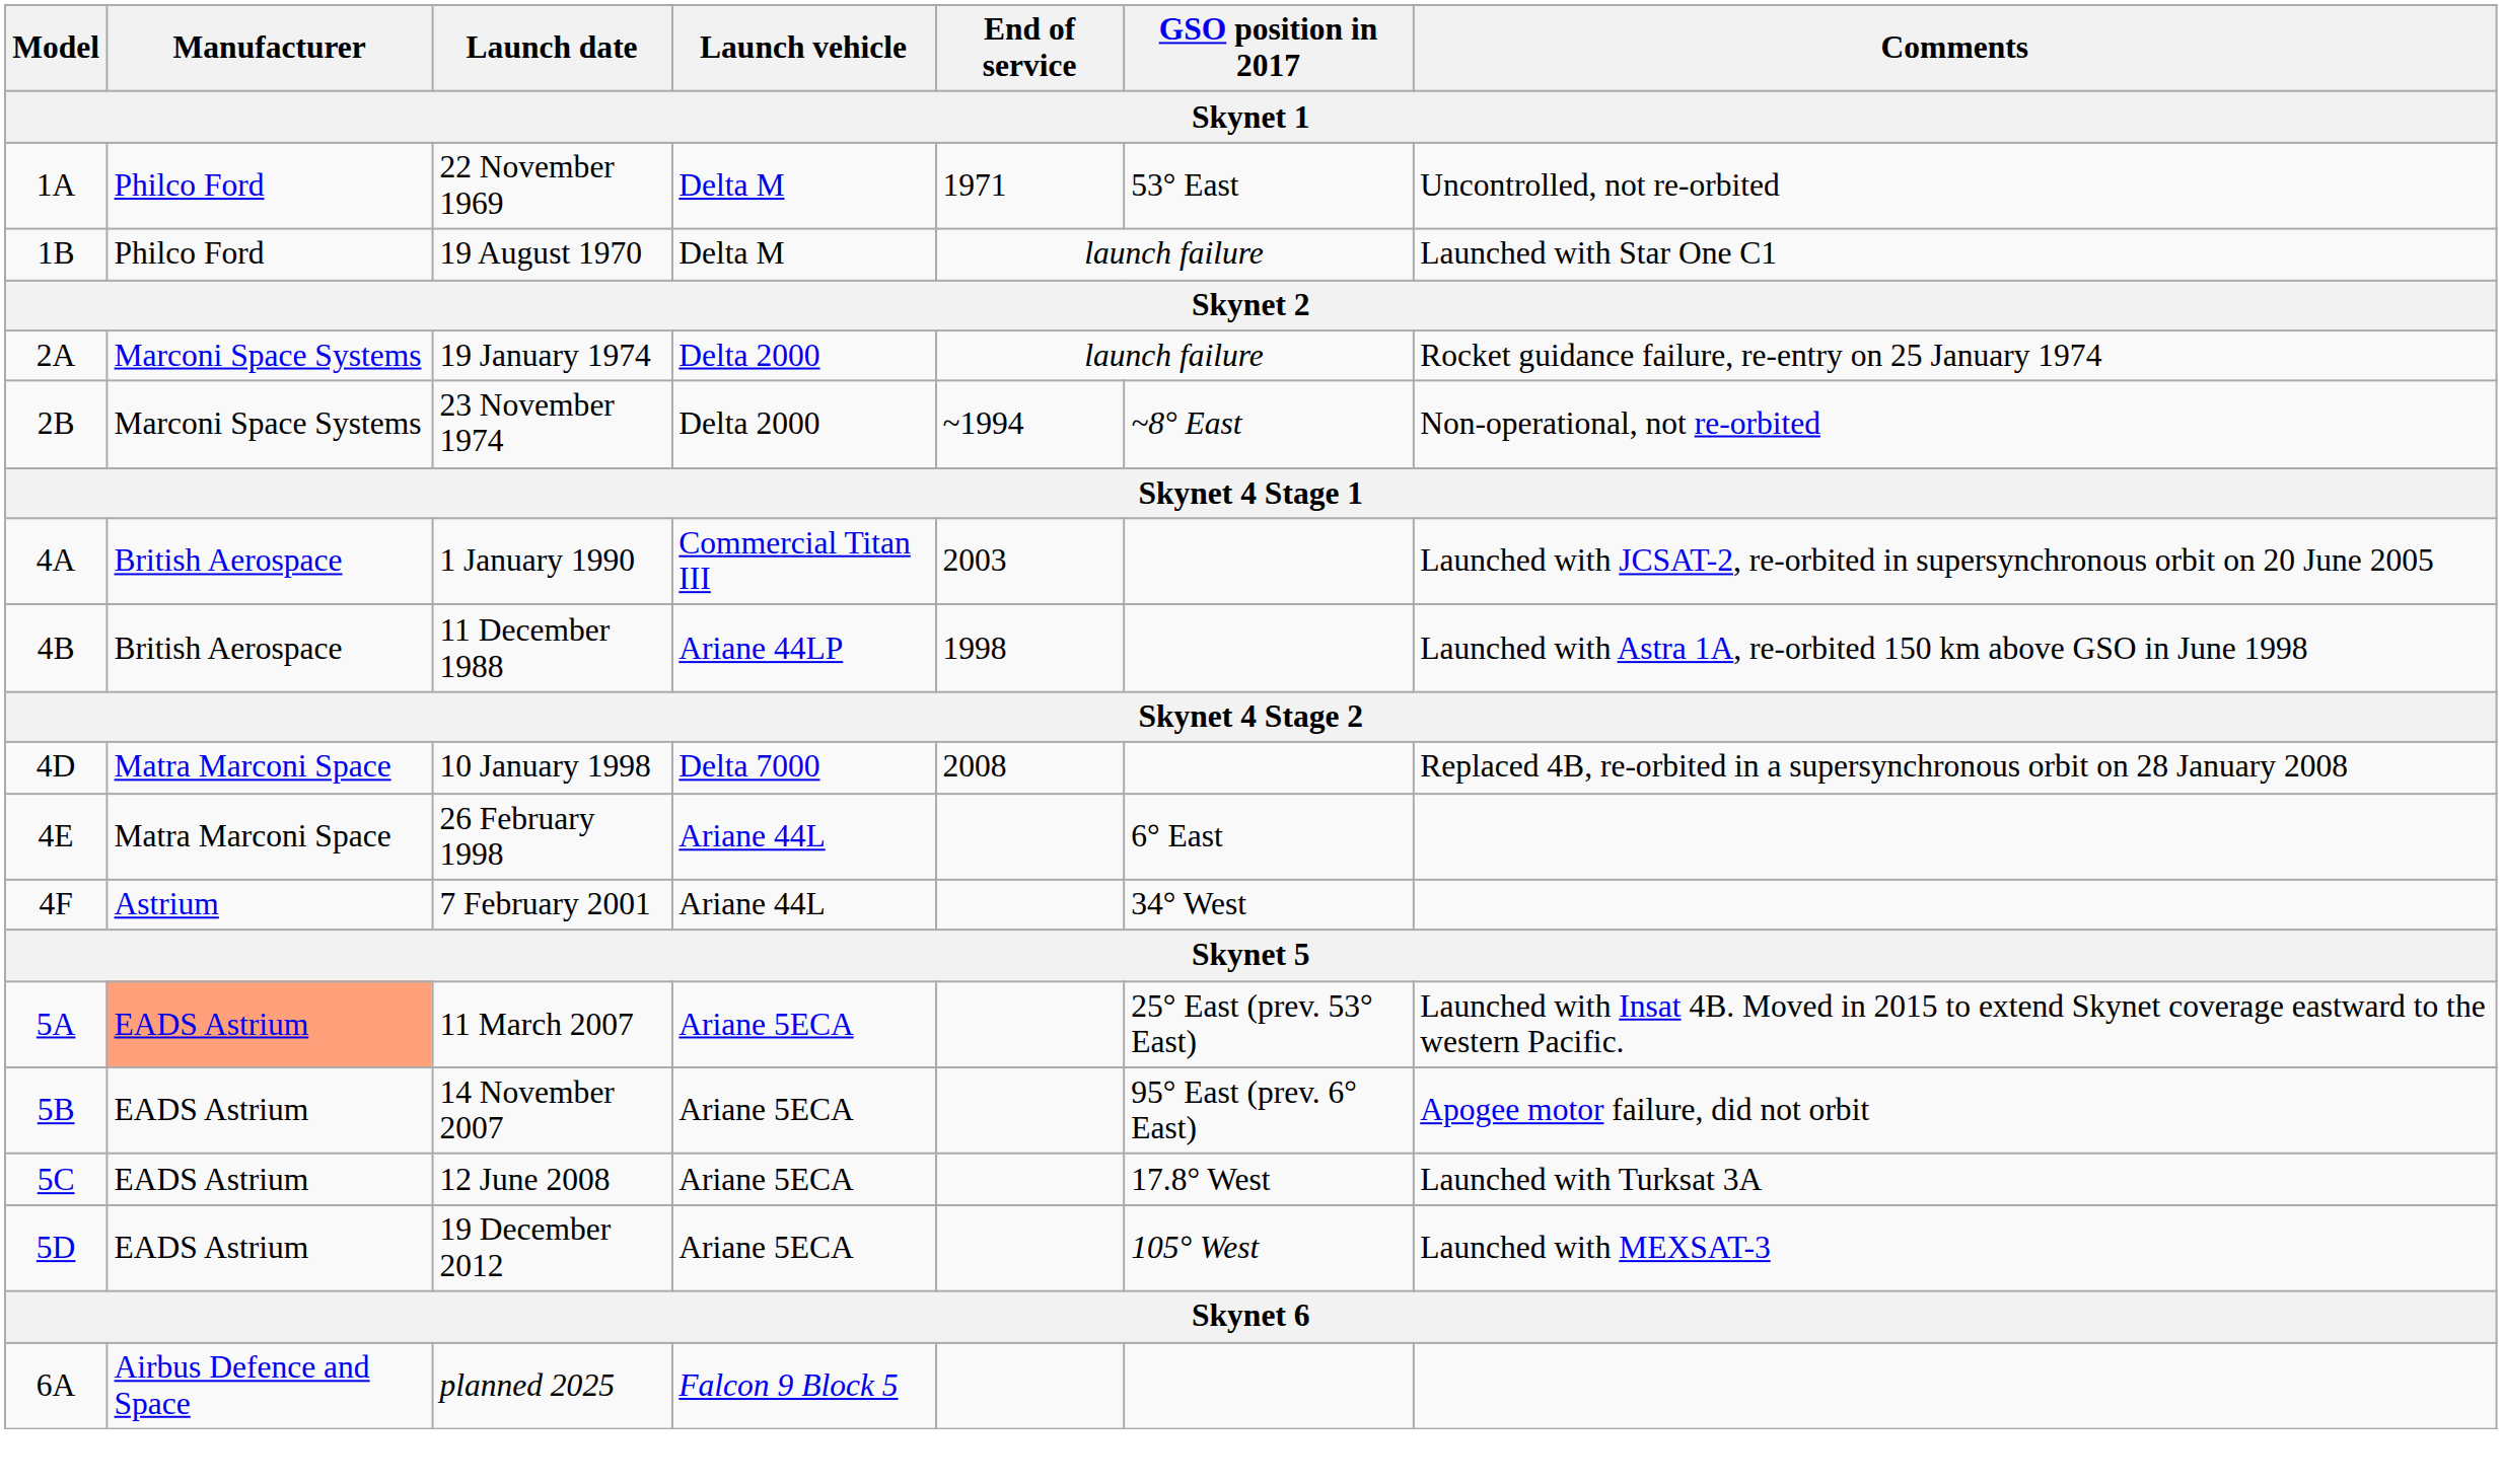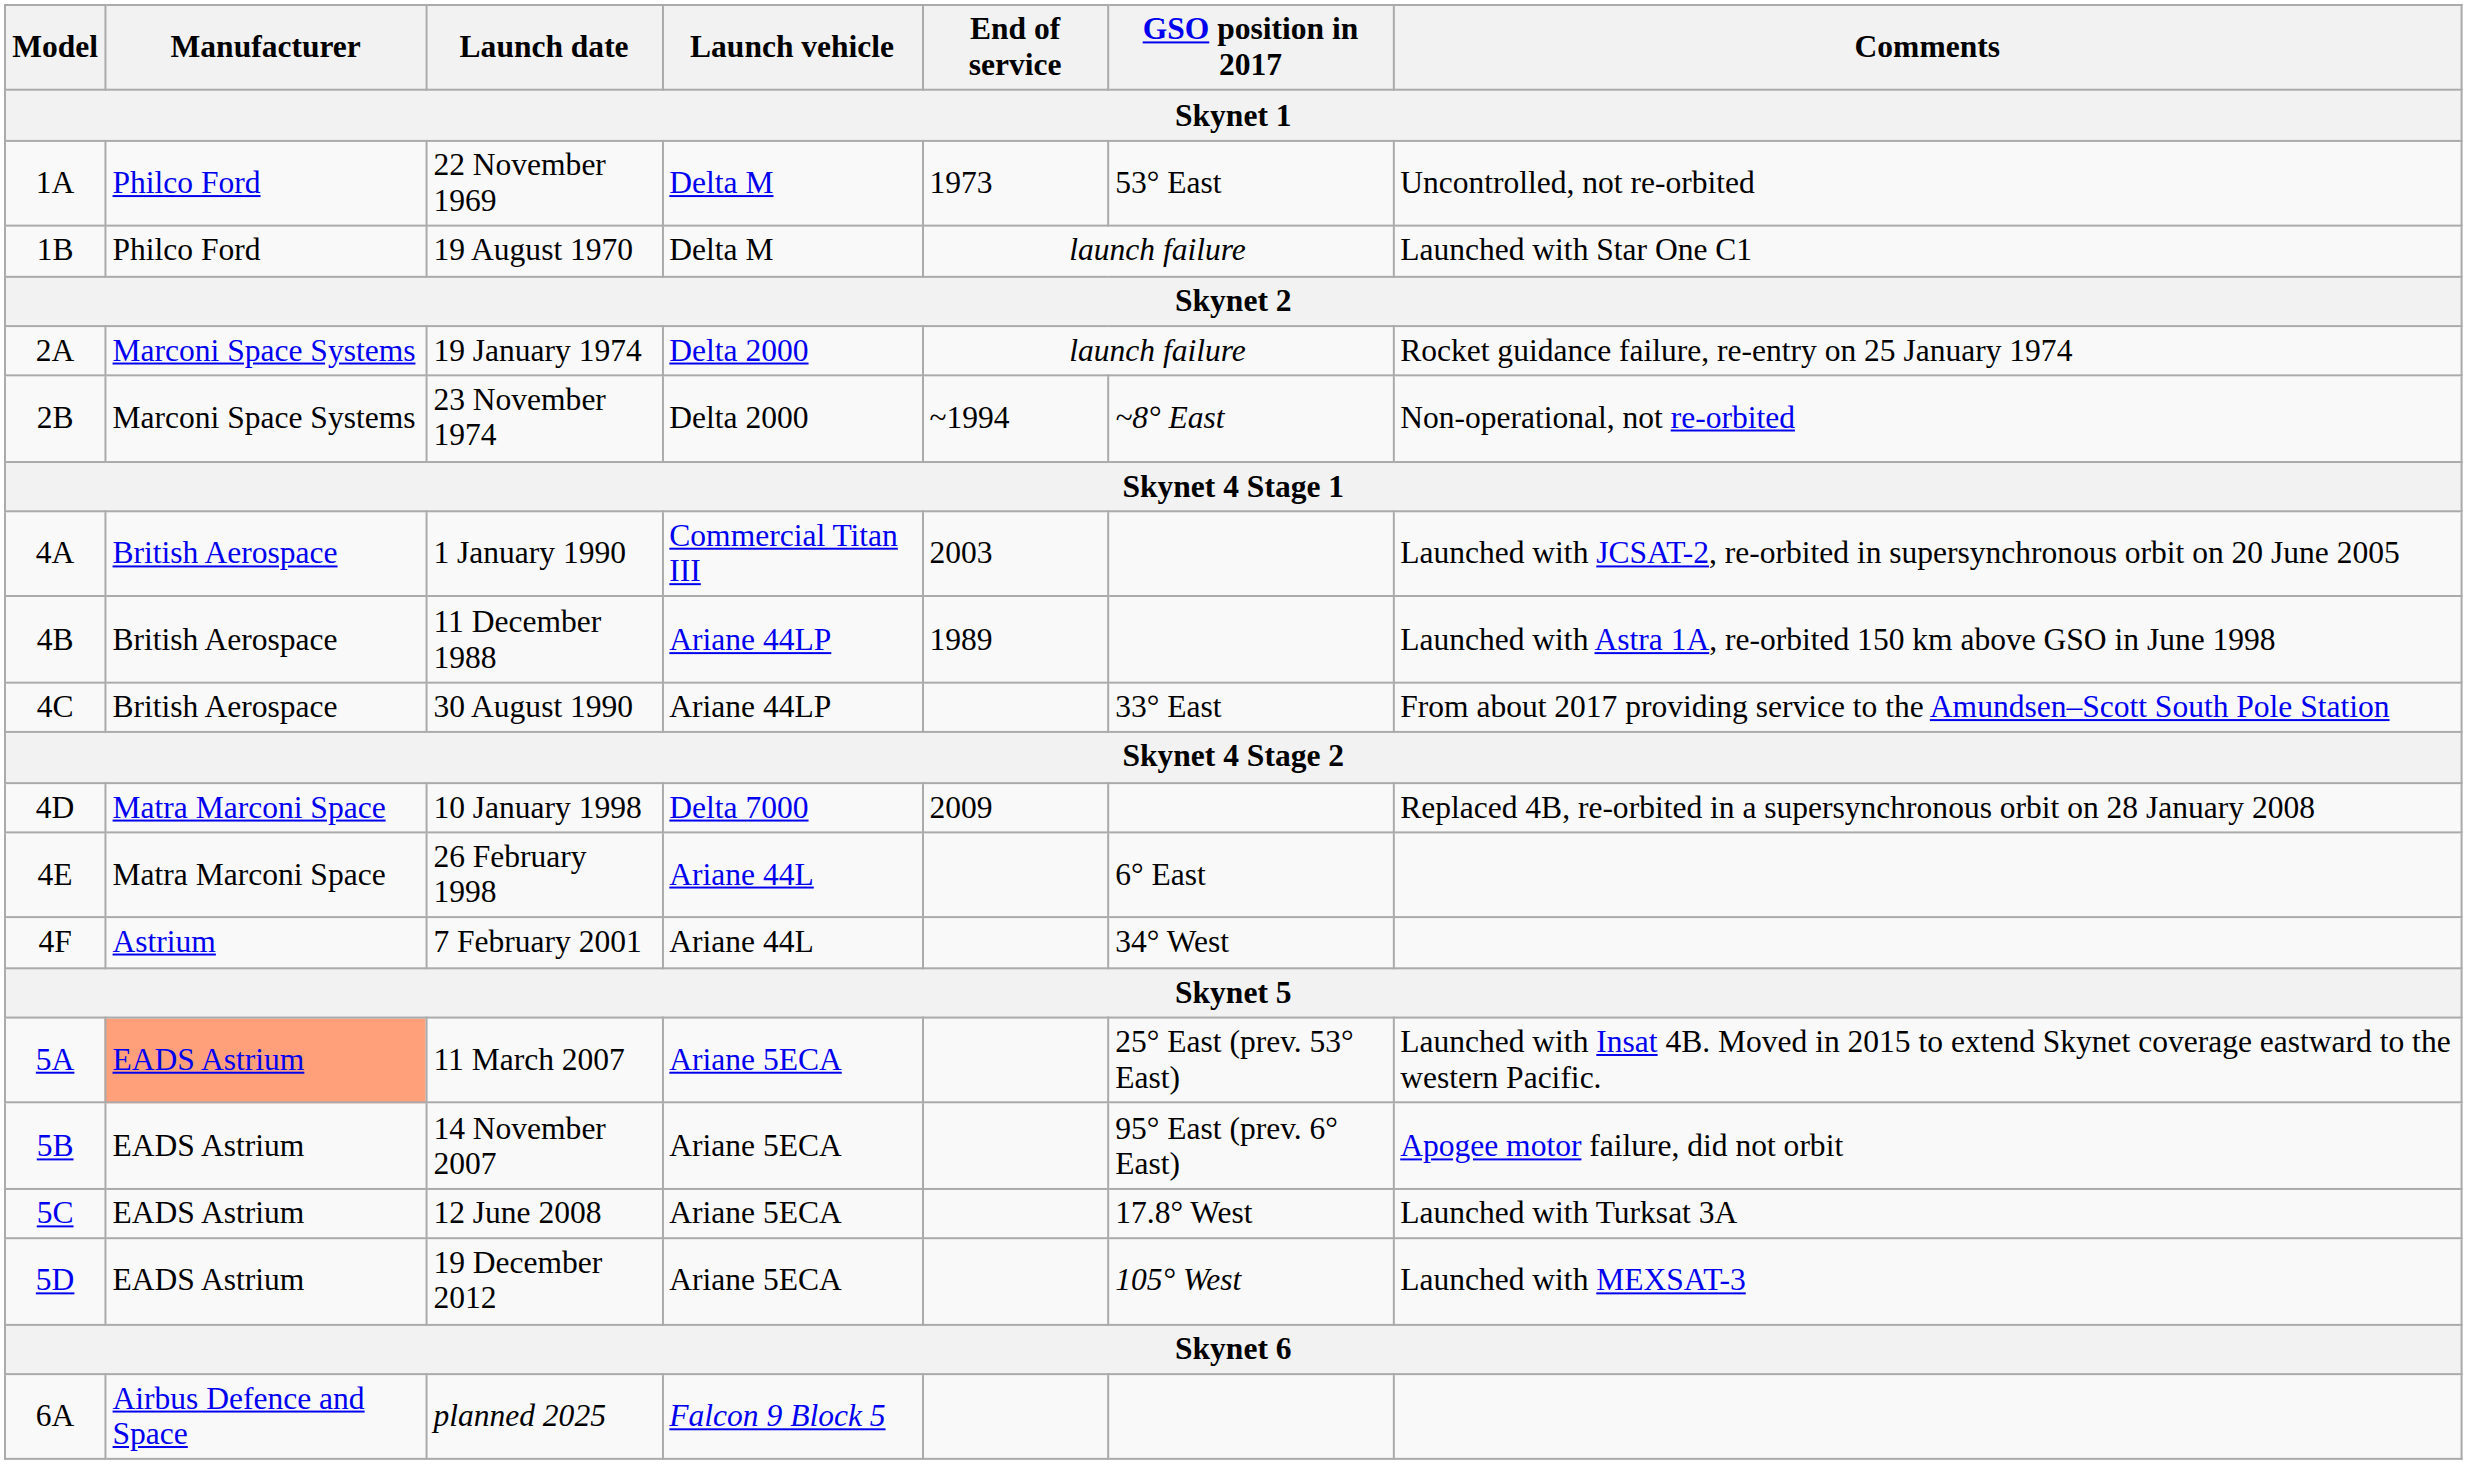 <table class="wikitable">
 <tr>
 <th>Model</th>
 <th>Manufacturer</th>
 <th>Launch date</th>
 <th>Launch vehicle</th>
 <th>End of service</th>
 <th><a href='#'>GSO</a> position in 2017</th>
 <th>Comments</th>
 </tr>
 <tr>
 <th colspan="7" align="center">Skynet 1</th>
 </tr>
 <tr>
 <td align="center">1A</td>
 <td><a href='#'>Philco Ford</a></td>
 <td>22 November 1969</td>
 <td><a href='#'>Delta M</a></td>
-<td>1971</td>
+<td>1973</td>
 <td>53° East</td>
 <td>Uncontrolled, not re-orbited</td>
 </tr>
 <tr>
 <td align="center">1B</td>
 <td>Philco Ford</td>
 <td>19 August 1970</td>
 <td>Delta M</td>
 <td colspan=2 align=center><em>launch failure</em></td>
 <td>Launched with Star One C1</td>
 </tr>
 <tr>
 <th colspan="7" align="center">Skynet 2</th>
 </tr>
 <tr>
 <td align="center">2A</td>
 <td><a href='#'>Marconi Space Systems</a></td>
 <td>19 January 1974</td>
 <td><a href='#'>Delta 2000</a></td>
 <td colspan=2 align=center><em>launch failure</em></td>
 <td>Rocket guidance failure, re-entry on 25 January 1974</td>
 </tr>
 <tr>
 <td align="center">2B</td>
 <td>Marconi Space Systems</td>
 <td>23 November 1974</td>
 <td>Delta 2000</td>
 <td>~1994</td>
 <td><em>~8° East</em></td>
 <td>Non-operational, not <a href='#'>re-orbited</a></td>
 </tr>
 <tr>
 <th colspan="7" align="center">Skynet 4 Stage 1</th>
 </tr>
 <tr>
 <td align="center">4A</td>
 <td><a href='#'>British Aerospace</a></td>
 <td>1 January 1990</td>
 <td><a href='#'>Commercial Titan III</a></td>
 <td>2003</td>
 <td></td>
 <td>Launched with <a href='#'>JCSAT-2</a>, re-orbited in supersynchronous orbit on 20 June 2005</td>
 </tr>
 <tr>
 <td align="center">4B</td>
 <td>British Aerospace</td>
 <td>11 December 1988</td>
 <td><a href='#'>Ariane 44LP</a></td>
-<td>1998</td>
+<td>1989</td>
 <td></td>
 <td>Launched with <a href='#'>Astra 1A</a>, re-orbited 150 km above GSO in June 1998</td>
+</tr>
+<tr>
+<td align="center">4C</td>
+<td>British Aerospace</td>
+<td>30 August 1990</td>
+<td>Ariane 44LP</td>
+<td></td>
+<td>33° East</td>
+<td>From about 2017 providing service to the <a href='#'>Amundsen–Scott South Pole Station</a></td>
 </tr>
 <tr>
 <th colspan="7" align="center">Skynet 4 Stage 2</th>
 </tr>
 <tr>
 <td align="center">4D</td>
 <td><a href='#'>Matra Marconi Space</a></td>
 <td>10 January 1998</td>
 <td><a href='#'>Delta 7000</a></td>
-<td>2008</td>
+<td>2009</td>
 <td></td>
 <td>Replaced 4B, re-orbited in a supersynchronous orbit on 28 January 2008</td>
 </tr>
 <tr>
 <td align="center">4E</td>
 <td>Matra Marconi Space</td>
 <td>26 February 1998</td>
 <td><a href='#'>Ariane 44L</a></td>
 <td></td>
 <td>6° East</td>
 <td></td>
 </tr>
 <tr>
 <td align="center">4F</td>
 <td><a href='#'>Astrium</a></td>
 <td>7 February 2001</td>
 <td>Ariane 44L</td>
 <td></td>
 <td>34° West</td>
 <td></td>
 </tr>
 <tr>
 <th colspan="7" align="center">Skynet 5</th>
 </tr>
 <tr>
 <td align="center"><a href='#'>5A</a></td>
 <td style="background: lightsalmon;"><a href='#'>EADS Astrium</a></td>
 <td>11 March 2007</td>
 <td><a href='#'>Ariane 5ECA</a></td>
 <td></td>
 <td>25° East (prev. 53° East)</td>
 <td>Launched with <a href='#'>Insat</a> 4B. Moved in 2015 to extend Skynet coverage eastward to the western Pacific.</td>
 </tr>
 <tr>
 <td align="center"><a href='#'>5B</a></td>
 <td>EADS Astrium</td>
 <td>14 November 2007</td>
 <td>Ariane 5ECA</td>
 <td></td>
 <td>95° East (prev. 6° East)</td>
 <td><a href='#'>Apogee motor</a> failure, did not orbit</td>
 </tr>
 <tr>
 <td align="center"><a href='#'>5C</a></td>
 <td>EADS Astrium</td>
 <td>12 June 2008</td>
 <td>Ariane 5ECA</td>
 <td></td>
 <td>17.8° West</td>
 <td>Launched with Turksat 3A</td>
 </tr>
 <tr>
 <td align="center"><a href='#'>5D</a></td>
 <td>EADS Astrium</td>
 <td>19 December 2012</td>
 <td>Ariane 5ECA</td>
 <td></td>
 <td><em>105° West</em></td>
 <td>Launched with <a href='#'>MEXSAT-3</a></td>
 </tr>
 <tr>
 <th colspan="7" align="center">Skynet 6</th>
 </tr>
 <tr>
 <td align="center">6A</td>
 <td><a href='#'>Airbus Defence and Space</a></td>
 <td><em>planned 2025</em></td>
 <td><em><a href='#'>Falcon 9 Block 5</a></em></td>
 <td></td>
 <td></td>
 <td></td>
 </tr>
 </table>
